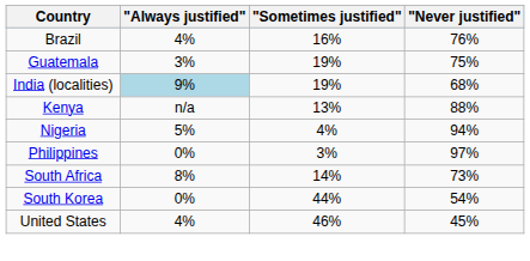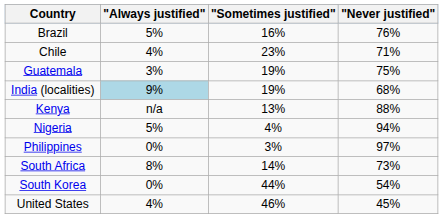 <table class="wikitable" style="margin:1em auto; text-align:center" align="center">
 <tr style="background-color: #a0d0ff;">
 <th>Country</th>
 <th>"Always justified"</th>
 <th>"Sometimes justified"</th>
 <th>"Never justified"</th>
 </tr>
 <tr>
 <td width=120>Brazil</td>
-<td>4%</td>
+<td>5%</td>
 <td>16%</td>
 <td>76%</td>
+</tr>
+<tr>
+<td width=120>Chile</td>
+<td>4%</td>
+<td>23%</td>
+<td>71%</td>
 </tr>
 <tr>
 <td width=120><a href='#'>Guatemala</a></td>
 <td>3%</td>
 <td>19%</td>
 <td>75%</td>
 </tr>
 <tr>
 <td width=120><a href='#'>India</a> (localities)</td>
 <td style="background: lightblue;">9%</td>
 <td>19%</td>
 <td>68%</td>
 </tr>
 <tr>
 <td width=120><a href='#'>Kenya</a></td>
 <td>n/a</td>
 <td>13%</td>
 <td>88%</td>
 </tr>
 <tr>
 <td width=120><a href='#'>Nigeria</a></td>
 <td>5%</td>
 <td>4%</td>
 <td>94%</td>
 </tr>
 <tr>
 <td width=120><a href='#'>Philippines</a></td>
 <td>0%</td>
 <td>3%</td>
 <td>97%</td>
 </tr>
 <tr>
 <td width=120><a href='#'>South Africa</a></td>
 <td>8%</td>
 <td>14%</td>
 <td>73%</td>
 </tr>
 <tr>
 <td width=120><a href='#'>South Korea</a></td>
 <td>0%</td>
 <td>44%</td>
 <td>54%</td>
 </tr>
 <tr>
 <td width=120>United States</td>
 <td>4%</td>
 <td>46%</td>
 <td>45%</td>
 </tr>
 </table>
